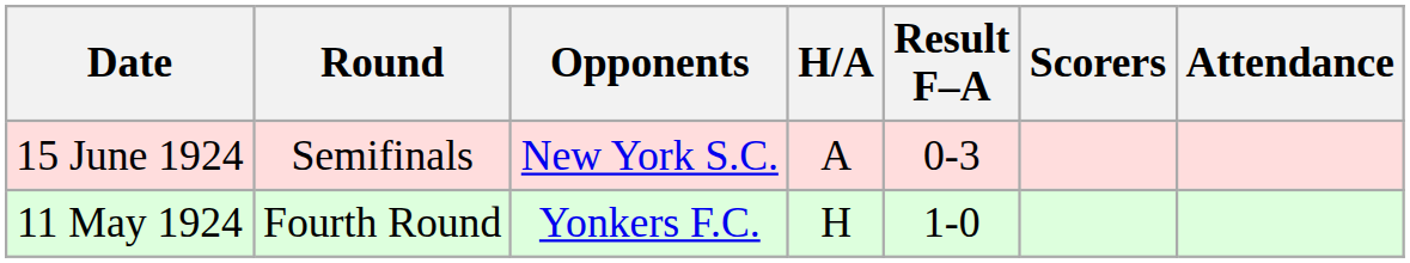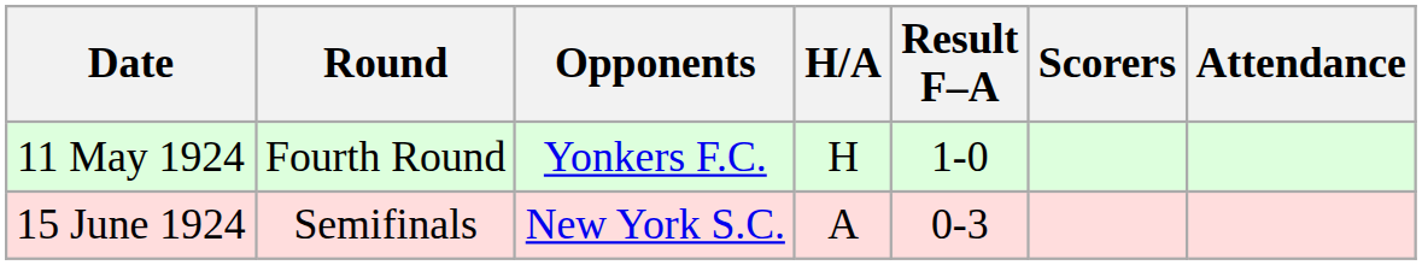 <table class="wikitable" style="text-align:center">
 <tr>
 <th>Date</th>
 <th>Round</th>
 <th>Opponents</th>
 <th>H/A</th>
 <th>Result<br>F–A</th>
 <th>Scorers</th>
 <th>Attendance</th>
 </tr>
+<tr bgcolor="#ddffdd">
+<td>11 May 1924</td>
+<td>Fourth Round</td>
+<td><a href='#'>Yonkers F.C.</a></td>
+<td>H</td>
+<td>1-0</td>
+<td></td>
+<td></td>
+</tr>
 <tr bgcolor="#ffdddd">
 <td>15 June 1924</td>
 <td>Semifinals</td>
 <td><a href='#'>New York S.C.</a></td>
 <td>A</td>
 <td>0-3</td>
 <td></td>
 <td></td>
 </tr>
-<tr bgcolor="#ddffdd">
-<td>11 May 1924</td>
-<td>Fourth Round</td>
-<td><a href='#'>Yonkers F.C.</a></td>
-<td>H</td>
-<td>1-0</td>
-<td></td>
-<td></td>
-</tr>
 </table>
